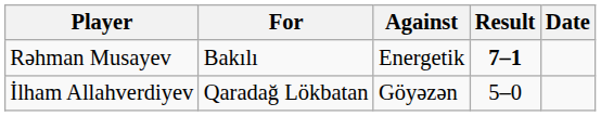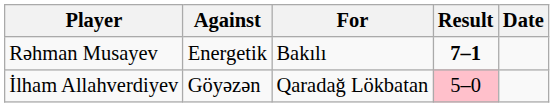 <table class="wikitable sortable">
 <tr>
 <th>Player</th>
+<th>Against</th>
 <th>For</th>
-<th>Against</th>
 <th style="text-align:center">Result</th>
 <th>Date</th>
 </tr>
 <tr>
 <td> Rəhman Musayev</td>
+<td>Energetik</td>
 <td>Bakılı</td>
-<td>Energetik</td>
 <td style="text-align:center;"><strong>7–1</strong></td>
 <td></td>
 </tr>
 <tr>
 <td> İlham Allahverdiyev</td>
+<td>Göyəzən</td>
 <td>Qaradağ Lökbatan</td>
-<td>Göyəzən</td>
-<td style="text-align:center;">5–0</td>
+<td style="background: pink; text-align:center;">5–0</td>
 <td></td>
 </tr>
 </table>
